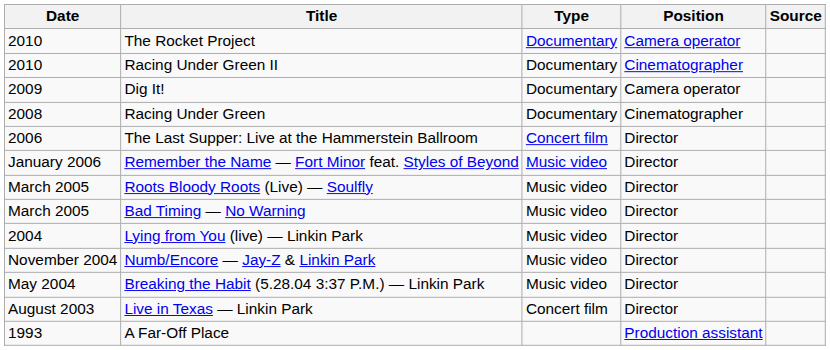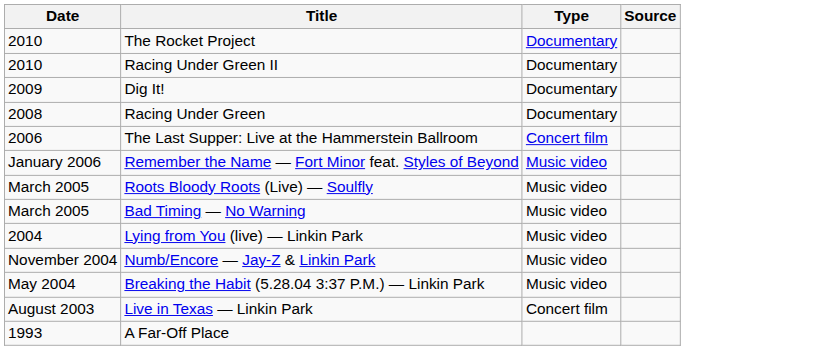 <table class="wikitable">
 <tr>
 <th>Date</th>
 <th>Title</th>
 <th>Type</th>
-<th>Position</th>
 <th>Source</th>
 </tr>
 <tr>
 <td>2010</td>
 <td>The Rocket Project</td>
 <td><a href='#'>Documentary</a></td>
-<td><a href='#'>Camera operator</a></td>
 <td></td>
 </tr>
 <tr>
 <td>2010</td>
 <td>Racing Under Green II</td>
 <td>Documentary</td>
-<td><a href='#'>Cinematographer</a></td>
 <td></td>
 </tr>
 <tr>
 <td>2009</td>
 <td>Dig It!</td>
 <td>Documentary</td>
-<td>Camera operator</td>
 <td></td>
 </tr>
 <tr>
 <td>2008</td>
 <td>Racing Under Green</td>
 <td>Documentary</td>
-<td>Cinematographer</td>
 <td></td>
 </tr>
 <tr>
 <td>2006</td>
 <td>The Last Supper: Live at the Hammerstein Ballroom</td>
 <td><a href='#'>Concert film</a></td>
-<td>Director</td>
 <td></td>
 </tr>
 <tr>
 <td>January 2006</td>
 <td><a href='#'>Remember the Name</a> — <a href='#'>Fort Minor</a> feat. <a href='#'>Styles of Beyond</a></td>
 <td><a href='#'>Music video</a></td>
-<td>Director</td>
 <td><br></td>
 </tr>
 <tr>
 <td>March 2005</td>
 <td><a href='#'>Roots Bloody Roots</a> (Live) — <a href='#'>Soulfly</a></td>
 <td>Music video</td>
-<td>Director</td>
 <td></td>
 </tr>
 <tr>
 <td>March 2005</td>
 <td><a href='#'>Bad Timing</a> — <a href='#'>No Warning</a></td>
 <td>Music video</td>
-<td>Director</td>
 <td></td>
 </tr>
 <tr>
 <td>2004</td>
 <td><a href='#'>Lying from You</a> (live) — Linkin Park</td>
 <td>Music video</td>
-<td>Director</td>
 <td></td>
 </tr>
 <tr>
 <td>November 2004</td>
 <td><a href='#'>Numb/Encore</a> — <a href='#'>Jay-Z</a> & <a href='#'>Linkin Park</a></td>
 <td>Music video</td>
-<td>Director</td>
 <td></td>
 </tr>
 <tr>
 <td>May 2004</td>
 <td><a href='#'>Breaking the Habit</a> (5.28.04 3:37 P.M.) — Linkin Park</td>
 <td>Music video</td>
-<td>Director</td>
 <td></td>
 </tr>
 <tr>
 <td>August 2003</td>
 <td><a href='#'>Live in Texas</a> — Linkin Park</td>
 <td>Concert film</td>
-<td>Director</td>
 <td></td>
 </tr>
 <tr>
 <td>1993</td>
 <td>A Far-Off Place</td>
 <td></td>
-<td><a href='#'>Production assistant</a></td>
 <td></td>
 </tr>
 </table>
